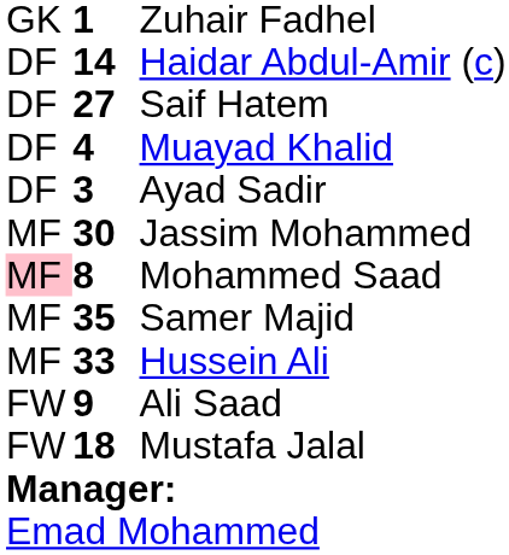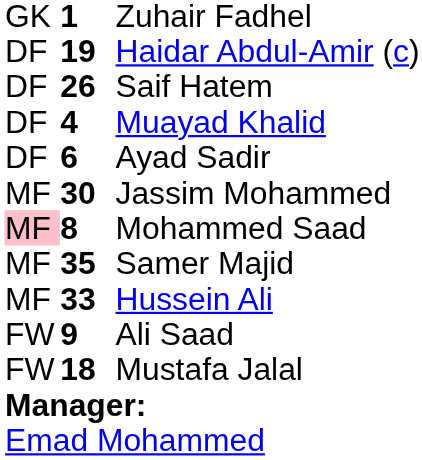 <table style="font-size: 90%" cellspacing="0" cellpadding="0" align="center">
 <tr>
 <td colspan="4"></td>
 </tr>
 <tr>
 <th width="25"></th>
 <th width="25"></th>
 </tr>
 <tr>
 <td>GK</td>
 <td><strong>1</strong></td>
 <td> Zuhair Fadhel</td>
 </tr>
 <tr>
 <td>DF</td>
-<td><strong>14</strong></td>
+<td><strong>19</strong></td>
 <td> <a href='#'>Haidar Abdul-Amir</a> (<a href='#'>c</a>)</td>
 </tr>
 <tr>
 <td>DF</td>
-<td><strong>27</strong></td>
+<td><strong>26</strong></td>
 <td> Saif Hatem</td>
 </tr>
 <tr>
 <td>DF</td>
 <td><strong>4</strong></td>
 <td> <a href='#'>Muayad Khalid</a></td>
 </tr>
 <tr>
 <td>DF</td>
-<td><strong>3</strong></td>
+<td><strong>6</strong></td>
 <td> Ayad Sadir</td>
 </tr>
 <tr>
 <td>MF</td>
 <td><strong>30</strong></td>
 <td> Jassim Mohammed</td>
 </tr>
 <tr>
 <td style="background: pink;">MF</td>
 <td><strong>8</strong></td>
 <td> Mohammed Saad</td>
 </tr>
 <tr>
 <td>MF</td>
 <td><strong>35</strong></td>
 <td> Samer Majid</td>
 </tr>
 <tr>
 <td>MF</td>
 <td><strong>33</strong></td>
 <td> <a href='#'>Hussein Ali</a></td>
 </tr>
 <tr>
 <td>FW</td>
 <td><strong>9</strong></td>
 <td> Ali Saad</td>
 </tr>
 <tr>
 <td>FW</td>
 <td><strong>18</strong></td>
 <td> Mustafa Jalal</td>
 </tr>
 <tr>
 <td colspan=4><strong>Manager:</strong></td>
 </tr>
 <tr>
 <td colspan="4"> <a href='#'>Emad Mohammed</a></td>
 </tr>
 </table>
